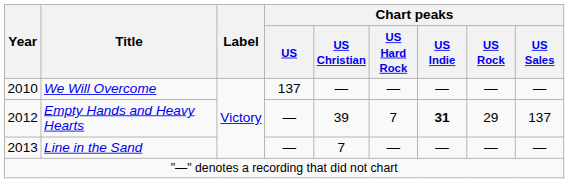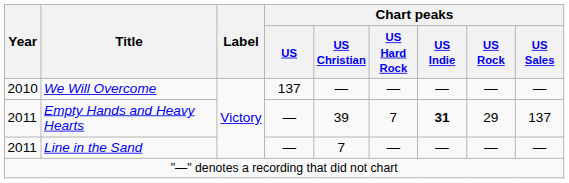 <table class="wikitable">
 <tr>
 <th rowspan="2">Year</th>
 <th style="width:200px;" rowspan="2">Title</th>
 <th rowspan="2">Label</th>
 <th colspan="6">Chart peaks</th>
 </tr>
 <tr>
 <th style="width:50px;"><small><a href='#'>US</a></small><br></th>
 <th style="width:50px;"><small><a href='#'>US Christian</a></small><br></th>
 <th style="width:50px;"><small><a href='#'>US Hard Rock</a></small><br></th>
 <th style="width:50px;"><small><a href='#'>US Indie</a></small><br></th>
 <th style="width:50px;"><small><a href='#'>US Rock</a></small><br></th>
 <th style="width:50px;"><small><a href='#'>US Sales</a></small><br></th>
 </tr>
 <tr>
 <td>2010</td>
 <td><em><a href='#'>We Will Overcome</a></em></td>
 <td rowspan="3"><a href='#'>Victory</a></td>
 <td style="text-align:center;">137</td>
 <td style="text-align:center;">—</td>
 <td style="text-align:center;">—</td>
 <td style="text-align:center;">—</td>
 <td style="text-align:center;">—</td>
 <td style="text-align:center;">—</td>
 </tr>
 <tr>
-<td>2012</td>
+<td>2011</td>
 <td><em><a href='#'>Empty Hands and Heavy Hearts</a></em></td>
 <td style="text-align:center;">—</td>
 <td style="text-align:center;">39</td>
 <td style="text-align:center;">7</td>
 <td style="text-align:center;"><strong>31</strong></td>
 <td style="text-align:center;">29</td>
 <td style="text-align:center;">137</td>
 </tr>
 <tr>
-<td>2013</td>
+<td>2011</td>
 <td><em><a href='#'>Line in the Sand</a></em></td>
 <td style="text-align:center;">—</td>
 <td style="text-align:center;">7</td>
 <td style="text-align:center;">—</td>
 <td style="text-align:center;">—</td>
 <td style="text-align:center;">—</td>
 <td style="text-align:center;">—</td>
 </tr>
 <tr>
 <td colspan="9" style="font-size:90%" align="center">"—" denotes a recording that did not chart</td>
 </tr>
 </table>
